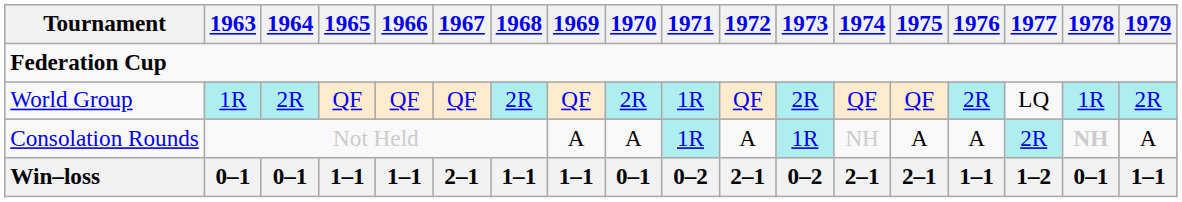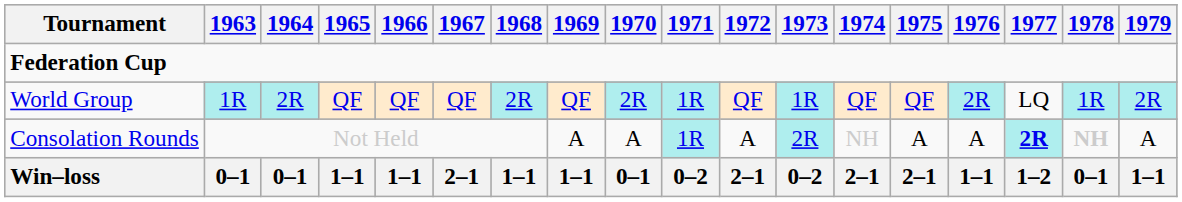 <table class=wikitable style=text-align:center;font-size:90%>
 <tr>
 <th>Tournament</th>
 <th><a href='#'>1963</a></th>
 <th><a href='#'>1964</a></th>
 <th><a href='#'>1965</a></th>
 <th><a href='#'>1966</a></th>
 <th><a href='#'>1967</a></th>
 <th><a href='#'>1968</a></th>
 <th><a href='#'>1969</a></th>
 <th><a href='#'>1970</a></th>
 <th><a href='#'>1971</a></th>
 <th><a href='#'>1972</a></th>
 <th><a href='#'>1973</a></th>
 <th><a href='#'>1974</a></th>
 <th><a href='#'>1975</a></th>
 <th><a href='#'>1976</a></th>
 <th><a href='#'>1977</a></th>
 <th><a href='#'>1978</a></th>
 <th><a href='#'>1979</a></th>
 </tr>
 <tr>
 <td colspan=40 align=left><strong>Federation Cup</strong></td>
 </tr>
 <tr>
 <td align=left><a href='#'>World Group</a></td>
 <td bgcolor=afeeee><a href='#'>1R</a></td>
 <td bgcolor=afeeee><a href='#'>2R</a></td>
 <td bgcolor=ffebcd><a href='#'>QF</a></td>
 <td bgcolor=ffebcd><a href='#'>QF</a></td>
 <td bgcolor=ffebcd><a href='#'>QF</a></td>
 <td bgcolor=afeeee><a href='#'>2R</a></td>
 <td bgcolor=ffebcd><a href='#'>QF</a></td>
 <td bgcolor=afeeee><a href='#'>2R</a></td>
 <td bgcolor=afeeee><a href='#'>1R</a></td>
 <td bgcolor=ffebcd><a href='#'>QF</a></td>
-<td bgcolor=afeeee><a href='#'>2R</a></td>
+<td bgcolor=afeeee><a href='#'>1R</a></td>
 <td bgcolor=ffebcd><a href='#'>QF</a></td>
 <td bgcolor=ffebcd><a href='#'>QF</a></td>
 <td bgcolor=afeeee><a href='#'>2R</a></td>
 <td>LQ</td>
 <td bgcolor=afeeee><a href='#'>1R</a></td>
 <td bgcolor=afeeee><a href='#'>2R</a></td>
 </tr>
 <tr>
 <td align=left><a href='#'>Consolation Rounds</a></td>
 <td colspan=6 style=color:#ccc>Not Held</td>
 <td>A</td>
 <td>A</td>
 <td bgcolor=afeeee><a href='#'>1R</a></td>
 <td>A</td>
-<td bgcolor=afeeee><a href='#'>1R</a></td>
+<td bgcolor=afeeee><a href='#'>2R</a></td>
 <td style=color:#ccc>NH</td>
 <td>A</td>
 <td>A</td>
-<td bgcolor=afeeee><a href='#'>2R</a></td>
+<td bgcolor=afeeee><strong><a href='#'>2R</a></strong></td>
 <td style=color:#ccc><strong>NH</strong></td>
 <td>A</td>
 </tr>
 <tr>
 <th style=text-align:left>Win–loss</th>
 <th>0–1</th>
 <th>0–1</th>
 <th>1–1</th>
 <th>1–1</th>
 <th>2–1</th>
 <th>1–1</th>
 <th>1–1</th>
 <th>0–1</th>
 <th>0–2</th>
 <th>2–1</th>
 <th>0–2</th>
 <th>2–1</th>
 <th>2–1</th>
 <th>1–1</th>
 <th>1–2</th>
 <th>0–1</th>
 <th>1–1</th>
 </tr>
 </table>
